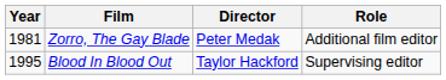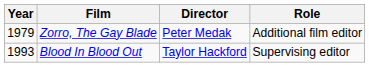 <table class="wikitable">
 <tr>
 <th>Year</th>
 <th>Film</th>
 <th>Director</th>
 <th>Role</th>
 </tr>
 <tr>
-<td>1981</td>
+<td>1979</td>
 <td><em><a href='#'>Zorro, The Gay Blade</a></em></td>
 <td><a href='#'>Peter Medak</a></td>
 <td>Additional film editor</td>
 </tr>
 <tr>
-<td>1995</td>
+<td>1993</td>
 <td><em><a href='#'>Blood In Blood Out</a></em></td>
 <td><a href='#'>Taylor Hackford</a></td>
 <td>Supervising editor</td>
 </tr>
 </table>
